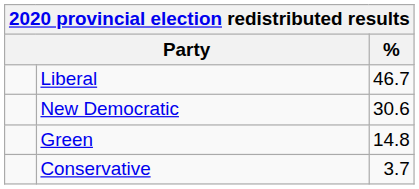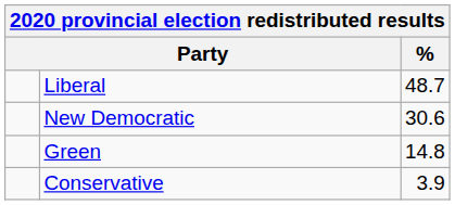 <table class="wikitable">
 <tr>
 <th colspan="4"><a href='#'>2020 provincial election</a> redistributed results</th>
 </tr>
 <tr>
 <th bgcolor="#DDDDFF" width="130px" colspan="2">Party</th>
 <th bgcolor="#DDDDFF" width="30px">%</th>
 </tr>
 <tr>
 <td> </td>
 <td><a href='#'>Liberal</a></td>
-<td align=right>46.7</td>
+<td align=right>48.7</td>
 </tr>
 <tr>
 <td> </td>
 <td><a href='#'>New Democratic</a></td>
 <td align=right>30.6</td>
 </tr>
 <tr>
 <td> </td>
 <td><a href='#'>Green</a></td>
 <td align=right>14.8</td>
 </tr>
 <tr>
 <td> </td>
 <td><a href='#'>Conservative</a></td>
-<td align=right>3.7</td>
+<td align=right>3.9</td>
 </tr>
 </table>
